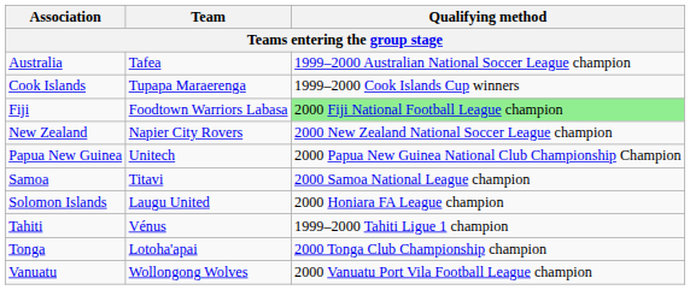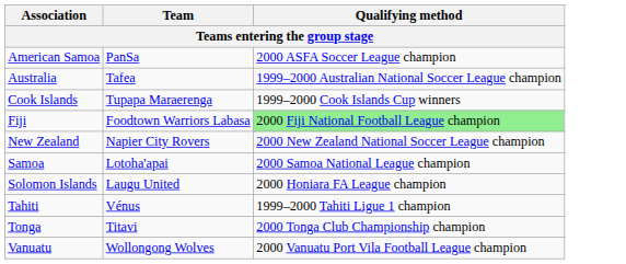 <table class="wikitable">
 <tr>
 <th>Association</th>
 <th>Team</th>
 <th>Qualifying method</th>
 </tr>
 <tr>
 <th colspan=3>Teams entering the <a href='#'>group stage</a></th>
+</tr>
+<tr>
+<td> <a href='#'>American Samoa</a></td>
+<td><a href='#'>PanSa</a></td>
+<td><a href='#'>2000 ASFA Soccer League</a> champion</td>
 </tr>
 <tr>
 <td> <a href='#'>Australia</a></td>
 <td><a href='#'>Tafea</a></td>
 <td><a href='#'>1999–2000 Australian National Soccer League</a> champion</td>
 </tr>
 <tr>
 <td> <a href='#'>Cook Islands</a></td>
 <td><a href='#'>Tupapa Maraerenga</a></td>
 <td>1999–2000 <a href='#'>Cook Islands Cup</a> winners</td>
 </tr>
 <tr>
 <td> <a href='#'>Fiji</a></td>
 <td><a href='#'>Foodtown Warriors Labasa</a></td>
 <td style="background: lightgreen;">2000 <a href='#'>Fiji National Football League</a> champion</td>
 </tr>
 <tr>
 <td> <a href='#'>New Zealand</a></td>
 <td><a href='#'>Napier City Rovers</a></td>
 <td><a href='#'>2000 New Zealand National Soccer League</a> champion</td>
 </tr>
 <tr>
-<td> <a href='#'>Papua New Guinea</a></td>
-<td><a href='#'>Unitech</a></td>
-<td>2000 <a href='#'>Papua New Guinea National Club Championship</a> Champion</td>
-</tr>
-<tr>
 <td> <a href='#'>Samoa</a></td>
-<td><a href='#'>Titavi</a></td>
+<td><a href='#'>Lotoha'apai</a></td>
 <td><a href='#'>2000 Samoa National League</a> champion</td>
 </tr>
 <tr>
 <td> <a href='#'>Solomon Islands</a></td>
 <td><a href='#'>Laugu United</a></td>
 <td>2000 <a href='#'>Honiara FA League</a> champion</td>
 </tr>
 <tr>
 <td> <a href='#'>Tahiti</a></td>
 <td><a href='#'>Vénus</a></td>
 <td>1999–2000 <a href='#'>Tahiti Ligue 1</a> champion</td>
 </tr>
 <tr>
 <td> <a href='#'>Tonga</a></td>
-<td><a href='#'>Lotoha'apai</a></td>
+<td><a href='#'>Titavi</a></td>
 <td><a href='#'>2000 Tonga Club Championship</a> champion</td>
 </tr>
 <tr>
 <td> <a href='#'>Vanuatu</a></td>
 <td><a href='#'>Wollongong Wolves</a></td>
 <td>2000 <a href='#'>Vanuatu Port Vila Football League</a> champion</td>
 </tr>
 </table>
